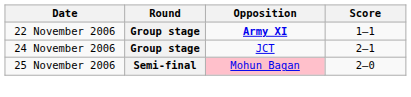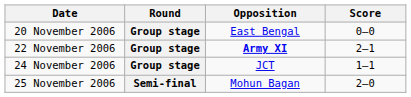 <table class="wikitable plainrowheaders" style="text-align:center;margin-left:1em;float:right; font-size:85%;">
 <tr>
 <th scope="col" width="120">Date</th>
 <th scope="col" width="80">Round</th>
 <th scope="col" width="120">Opposition</th>
 <th scope="col" width="80">Score</th>
 </tr>
 <tr>
+<td>20 November 2006</td>
+<th scope="row" style="text-align:center">Group stage</th>
+<td><a href='#'>East Bengal</a></td>
+<td>0–0</td>
+</tr>
+<tr>
 <td>22 November 2006</td>
 <th scope="row" style="text-align:center">Group stage</th>
 <td><strong><a href='#'>Army XI</a></strong></td>
-<td>1–1</td>
+<td>2–1</td>
 </tr>
 <tr>
 <td>24 November 2006</td>
 <th scope="row" style="text-align:center">Group stage</th>
 <td><a href='#'>JCT</a></td>
-<td>2–1</td>
+<td>1–1</td>
 </tr>
 <tr>
 <td>25 November 2006</td>
 <th scope="row" style="text-align:center">Semi-final</th>
-<td style="background: pink;"><a href='#'>Mohun Bagan</a></td>
+<td><a href='#'>Mohun Bagan</a></td>
 <td>2–0</td>
 </tr>
 </table>
